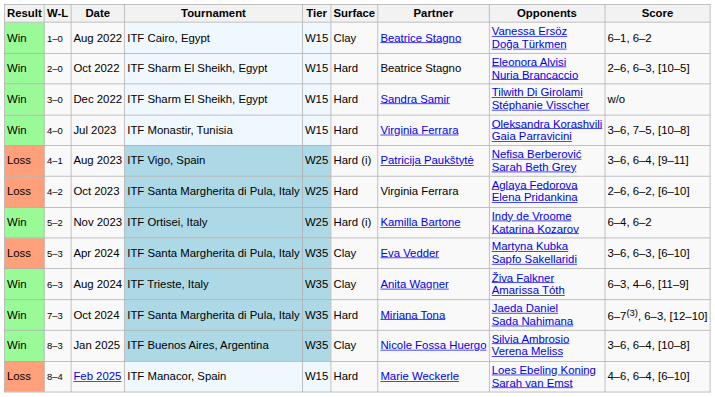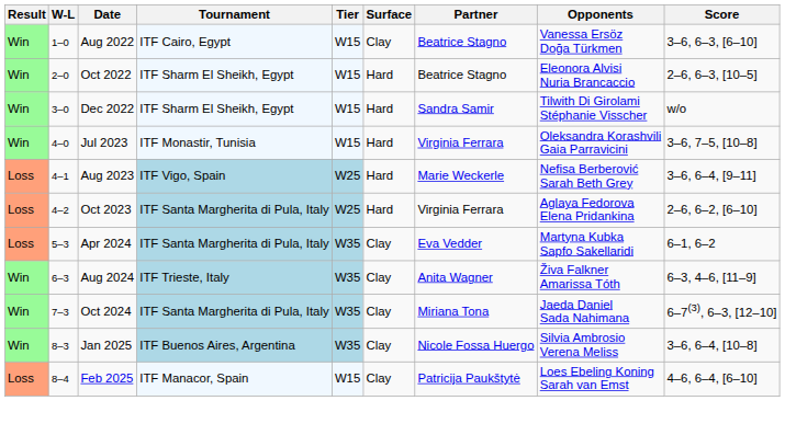 <table class="wikitable sortable">
 <tr>
 <th>Result</th>
 <th class=unsortable>W-L</th>
 <th>Date</th>
 <th>Tournament</th>
 <th>Tier</th>
 <th>Surface</th>
 <th>Partner</th>
 <th>Opponents</th>
 <th class=unsortable>Score</th>
 </tr>
 <tr>
 <td style="background:#98fb98;">Win</td>
 <td><small>1–0</small></td>
 <td>Aug 2022</td>
 <td style="background:#f0f8ff;">ITF Cairo, Egypt</td>
 <td style="background:#f0f8ff;">W15</td>
 <td>Clay</td>
 <td> <a href='#'>Beatrice Stagno</a></td>
 <td> <a href='#'>Vanessa Ersöz</a> <br>  <a href='#'>Doğa Türkmen</a></td>
-<td>6–1, 6–2</td>
+<td>3–6, 6–3, [6–10]</td>
 </tr>
 <tr>
 <td style="background:#98fb98;">Win</td>
 <td><small>2–0</small></td>
 <td>Oct 2022</td>
 <td style="background:#f0f8ff;">ITF Sharm El Sheikh, Egypt</td>
 <td style="background:#f0f8ff;">W15</td>
 <td>Hard</td>
 <td> Beatrice Stagno</td>
 <td> <a href='#'>Eleonora Alvisi</a> <br>  <a href='#'>Nuria Brancaccio</a></td>
 <td>2–6, 6–3, [10–5]</td>
 </tr>
 <tr>
 <td style="background:#98FB98;">Win</td>
 <td><small>3–0</small></td>
 <td>Dec 2022</td>
 <td style="background:#f0f8ff;">ITF Sharm El Sheikh, Egypt</td>
 <td style="background:#f0f8ff;">W15</td>
 <td>Hard</td>
 <td> <a href='#'>Sandra Samir</a></td>
 <td> <a href='#'>Tilwith Di Girolami</a> <br>  <a href='#'>Stéphanie Visscher</a></td>
 <td>w/o</td>
 </tr>
 <tr>
 <td style="background:#98FB98;">Win</td>
 <td><small>4–0</small></td>
 <td>Jul 2023</td>
 <td style="background:#f0f8ff;">ITF Monastir, Tunisia</td>
 <td style="background:#f0f8ff;">W15</td>
 <td>Hard</td>
 <td> <a href='#'>Virginia Ferrara</a></td>
 <td> <a href='#'>Oleksandra Korashvili</a> <br>  <a href='#'>Gaia Parravicini</a></td>
 <td>3–6, 7–5, [10–8]</td>
 </tr>
 <tr>
 <td style="background:#ffa07a;">Loss</td>
 <td><small>4–1</small></td>
 <td>Aug 2023</td>
 <td style="background:lightblue;">ITF Vigo, Spain</td>
 <td style="background:lightblue;">W25</td>
-<td>Hard (i)</td>
-<td> <a href='#'>Patricija Paukštytė</a></td>
+<td>Hard</td>
+<td> <a href='#'>Marie Weckerle</a></td>
 <td> <a href='#'>Nefisa Berberović</a> <br>  <a href='#'>Sarah Beth Grey</a></td>
 <td>3–6, 6–4, [9–11]</td>
 </tr>
 <tr>
 <td style="background:#ffa07a;">Loss</td>
 <td><small>4–2</small></td>
 <td>Oct 2023</td>
 <td style="background:lightblue;">ITF Santa Margherita di Pula, Italy</td>
 <td style="background:lightblue;">W25</td>
 <td>Hard</td>
 <td> Virginia Ferrara</td>
 <td> <a href='#'>Aglaya Fedorova</a> <br>  <a href='#'>Elena Pridankina</a></td>
 <td>2–6, 6–2, [6–10]</td>
 </tr>
 <tr>
-<td style=background:#98fb98;>Win</td>
-<td><small>5–2</small></td>
-<td>Nov 2023</td>
-<td style=background:lightblue;>ITF Ortisei, Italy</td>
-<td style=background:lightblue;>W25</td>
-<td>Hard (i)</td>
-<td> <a href='#'>Kamilla Bartone</a></td>
-<td> <a href='#'>Indy de Vroome</a> <br>  <a href='#'>Katarina Kozarov</a></td>
-<td>6–4, 6–2</td>
-</tr>
-<tr>
 <td style="background:#ffa07a;">Loss</td>
 <td><small>5–3</small></td>
 <td>Apr 2024</td>
 <td style="background:lightblue;">ITF Santa Margherita di Pula, Italy</td>
 <td style="background:lightblue;">W35</td>
 <td>Clay</td>
 <td> <a href='#'>Eva Vedder</a></td>
 <td> <a href='#'>Martyna Kubka</a> <br>  <a href='#'>Sapfo Sakellaridi</a></td>
-<td>3–6, 6–3, [6–10]</td>
+<td>6–1, 6–2</td>
 </tr>
 <tr>
 <td style=background:#98fb98;>Win</td>
 <td><small>6–3</small></td>
 <td>Aug 2024</td>
 <td style=background:lightblue;>ITF Trieste, Italy</td>
 <td style=background:lightblue;>W35</td>
 <td>Clay</td>
 <td> <a href='#'>Anita Wagner</a></td>
 <td> <a href='#'>Živa Falkner</a> <br>  <a href='#'>Amarissa Tóth</a></td>
 <td>6–3, 4–6, [11–9]</td>
 </tr>
 <tr>
 <td style=background:#98fb98;>Win</td>
 <td><small>7–3</small></td>
 <td>Oct 2024</td>
 <td style="background:lightblue;">ITF Santa Margherita di Pula, Italy</td>
 <td style="background:lightblue;">W35</td>
-<td>Hard</td>
+<td>Clay</td>
 <td> <a href='#'>Miriana Tona</a></td>
 <td> <a href='#'>Jaeda Daniel</a> <br>  <a href='#'>Sada Nahimana</a></td>
 <td>6–7<sup>(3)</sup>, 6–3, [12–10]</td>
 </tr>
 <tr>
 <td style="background:#98fb98;">Win</td>
 <td><small>8–3</small></td>
 <td>Jan 2025</td>
 <td style="background:lightblue;">ITF Buenos Aires, Argentina</td>
 <td style="background:lightblue;">W35</td>
 <td>Clay</td>
 <td> <a href='#'>Nicole Fossa Huergo</a></td>
 <td> <a href='#'>Silvia Ambrosio</a> <br>  <a href='#'>Verena Meliss</a></td>
 <td>3–6, 6–4, [10–8]</td>
 </tr>
 <tr>
 <td style="background:#ffa07a;">Loss</td>
 <td><small>8–4</small></td>
 <td><a href='#'>Feb 2025</a></td>
 <td style="background:#f0f8ff;">ITF Manacor, Spain</td>
 <td style="background:#f0f8ff;">W15</td>
-<td>Hard</td>
-<td> <a href='#'>Marie Weckerle</a></td>
+<td>Clay</td>
+<td> <a href='#'>Patricija Paukštytė</a></td>
 <td> <a href='#'>Loes Ebeling Koning</a><br> <a href='#'>Sarah van Emst</a></td>
 <td>4–6, 6–4, [6–10]</td>
 </tr>
 </table>
